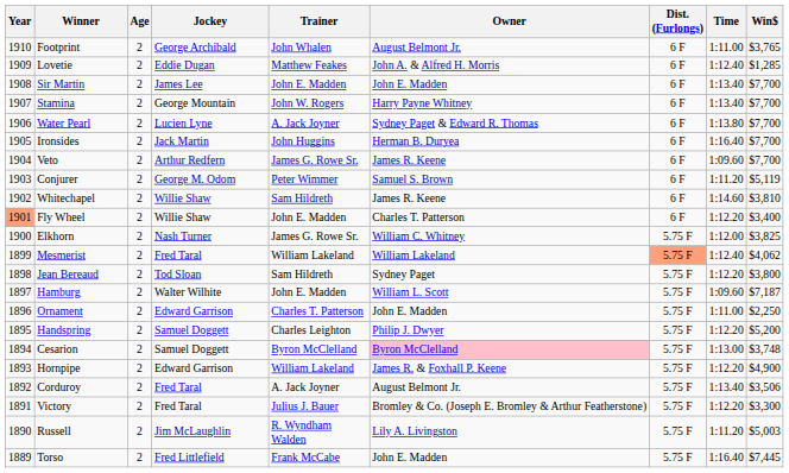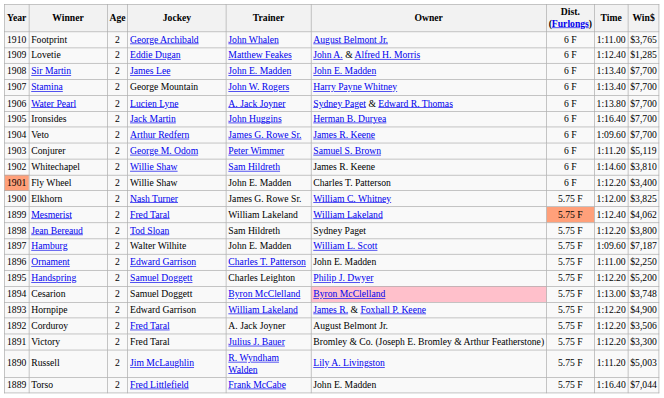 <table class="wikitable sortable" style="font-size:90%">
 <tr>
 <th style="width:30px">Year<br></th>
 <th style="width:110px">Winner<br></th>
 <th style="width:20px">Age<br></th>
 <th style="width:140px">Jockey<br></th>
 <th style="width:120px">Trainer<br></th>
 <th>Owner<br></th>
 <th style="width:25px">Dist.<br> <span>(<a href='#'>Furlongs</a>)</span></th>
 <th style="width:25px">Time<br></th>
 <th style="width:25px">Win$</th>
 </tr>
 <tr>
 <td align=center>1910</td>
 <td>Footprint</td>
 <td align=center>2</td>
 <td><a href='#'>George Archibald</a></td>
 <td><a href='#'>John Whalen</a></td>
 <td><a href='#'>August Belmont Jr.</a></td>
 <td align=center>6 F</td>
 <td align=center>1:11.00</td>
 <td align=center>$3,765</td>
 </tr>
 <tr>
 <td align=center>1909</td>
 <td>Lovetie</td>
 <td align=center>2</td>
 <td><a href='#'>Eddie Dugan</a></td>
 <td><a href='#'>Matthew Feakes</a></td>
 <td><a href='#'>John A.</a> & <a href='#'>Alfred H. Morris</a></td>
 <td align=center>6 F</td>
 <td align=center>1:12.40</td>
 <td align=center>$1,285</td>
 </tr>
 <tr>
 <td align=center>1908</td>
 <td><a href='#'>Sir Martin</a></td>
 <td align=center>2</td>
 <td><a href='#'>James Lee</a></td>
 <td><a href='#'>John E. Madden</a></td>
 <td><a href='#'>John E. Madden</a></td>
 <td align=center>6 F</td>
 <td align=center>1:13.40</td>
 <td align=center>$7,700</td>
 </tr>
 <tr>
 <td align=center>1907</td>
 <td><a href='#'>Stamina</a></td>
 <td align=center>2</td>
 <td>George Mountain</td>
 <td><a href='#'>John W. Rogers</a></td>
 <td><a href='#'>Harry Payne Whitney</a></td>
 <td align=center>6 F</td>
 <td align=center>1:13.40</td>
 <td align=center>$7,700</td>
 </tr>
 <tr>
 <td align=center>1906</td>
 <td><a href='#'>Water Pearl</a></td>
 <td align=center>2</td>
 <td><a href='#'>Lucien Lyne</a></td>
 <td><a href='#'>A. Jack Joyner</a></td>
 <td><a href='#'>Sydney Paget</a> & <a href='#'>Edward R. Thomas</a></td>
 <td align=center>6 F</td>
 <td align=center>1:13.80</td>
 <td align=center>$7,700</td>
 </tr>
 <tr>
 <td align=center>1905</td>
 <td>Ironsides</td>
 <td align=center>2</td>
 <td><a href='#'>Jack Martin</a></td>
 <td><a href='#'>John Huggins</a></td>
 <td><a href='#'>Herman B. Duryea</a></td>
 <td align=center>6 F</td>
 <td align=center>1:16.40</td>
 <td align=center>$7,700</td>
 </tr>
 <tr>
 <td align=center>1904</td>
 <td>Veto</td>
 <td align=center>2</td>
 <td><a href='#'>Arthur Redfern</a></td>
 <td><a href='#'>James G. Rowe Sr.</a></td>
 <td><a href='#'>James R. Keene</a></td>
 <td align=center>6 F</td>
 <td align=center>1:09.60</td>
 <td align=center>$7,700</td>
 </tr>
 <tr>
 <td align=center>1903</td>
 <td>Conjurer</td>
 <td align=center>2</td>
 <td><a href='#'>George M. Odom</a></td>
 <td><a href='#'>Peter Wimmer</a></td>
 <td><a href='#'>Samuel S. Brown</a></td>
 <td align=center>6 F</td>
 <td align=center>1:11.20</td>
 <td align=center>$5,119</td>
 </tr>
 <tr>
 <td align=center>1902</td>
 <td>Whitechapel</td>
 <td align=center>2</td>
 <td><a href='#'>Willie Shaw</a></td>
 <td><a href='#'>Sam Hildreth</a></td>
 <td>James R. Keene</td>
 <td align=center>6 F</td>
 <td align=center>1:14.60</td>
 <td align=center>$3,810</td>
 </tr>
 <tr>
 <td align=center style="background: lightsalmon;">1901</td>
 <td>Fly Wheel</td>
 <td align=center>2</td>
 <td>Willie Shaw</td>
 <td>John E. Madden</td>
 <td>Charles T. Patterson</td>
 <td align=center>6 F</td>
 <td align=center>1:12.20</td>
 <td align=center>$3,400</td>
 </tr>
 <tr>
 <td align=center>1900</td>
 <td>Elkhorn</td>
 <td align=center>2</td>
 <td><a href='#'>Nash Turner</a></td>
 <td>James G. Rowe Sr.</td>
 <td><a href='#'>William C. Whitney</a></td>
 <td align=center>5.75 F</td>
 <td align=center>1:12.00</td>
 <td align=center>$3,825</td>
 </tr>
 <tr>
 <td align=center>1899</td>
 <td><a href='#'>Mesmerist</a></td>
 <td align=center>2</td>
 <td><a href='#'>Fred Taral</a></td>
 <td>William Lakeland</td>
 <td><a href='#'>William Lakeland</a></td>
 <td align=center style="background: lightsalmon;">5.75 F</td>
 <td align=center>1:12.40</td>
 <td align=center>$4,062</td>
 </tr>
 <tr>
 <td align=center>1898</td>
 <td><a href='#'>Jean Bereaud</a></td>
 <td align=center>2</td>
 <td><a href='#'>Tod Sloan</a></td>
 <td>Sam Hildreth</td>
 <td>Sydney Paget</td>
 <td align=center>5.75 F</td>
 <td align=center>1:12.20</td>
 <td align=center>$3,800</td>
 </tr>
 <tr>
 <td align=center>1897</td>
 <td><a href='#'>Hamburg</a></td>
 <td align=center>2</td>
 <td>Walter Wilhite</td>
 <td>John E. Madden</td>
 <td><a href='#'>William L. Scott</a></td>
 <td align=center>5.75 F</td>
 <td align=center>1:09.60</td>
 <td align=center>$7,187</td>
 </tr>
 <tr>
 <td align=center>1896</td>
 <td><a href='#'>Ornament</a></td>
 <td align=center>2</td>
 <td><a href='#'>Edward Garrison</a></td>
 <td><a href='#'>Charles T. Patterson</a></td>
 <td>John E. Madden</td>
 <td align=center>5.75 F</td>
 <td align=center>1:11.00</td>
 <td align=center>$2,250</td>
 </tr>
 <tr>
 <td align=center>1895</td>
 <td><a href='#'>Handspring</a></td>
 <td align=center>2</td>
 <td><a href='#'>Samuel Doggett</a></td>
 <td>Charles Leighton</td>
 <td><a href='#'>Philip J. Dwyer</a></td>
 <td align=center>5.75 F</td>
 <td align=center>1:12.20</td>
 <td align=center>$5,200</td>
 </tr>
 <tr>
 <td align=center>1894</td>
 <td>Cesarion</td>
 <td align=center>2</td>
 <td>Samuel Doggett</td>
 <td><a href='#'>Byron McClelland</a></td>
 <td style="background: pink;"><a href='#'>Byron McClelland</a></td>
 <td align=center>5.75 F</td>
 <td align=center>1:13.00</td>
 <td align=center>$3,748</td>
 </tr>
 <tr>
 <td align=center>1893</td>
 <td>Hornpipe</td>
 <td align=center>2</td>
 <td>Edward Garrison</td>
 <td><a href='#'>William Lakeland</a></td>
 <td><a href='#'>James R.</a> & <a href='#'>Foxhall P. Keene</a></td>
 <td align=center>5.75 F</td>
 <td align=center>1:12.20</td>
 <td align=center>$4,900</td>
 </tr>
 <tr>
 <td align=center>1892</td>
 <td>Corduroy</td>
 <td align=center>2</td>
 <td><a href='#'>Fred Taral</a></td>
 <td>A. Jack Joyner</td>
 <td>August Belmont Jr.</td>
 <td align=center>5.75 F</td>
-<td align=center>1:13.40</td>
+<td align=center>1:12.20</td>
 <td align=center>$3,506</td>
 </tr>
 <tr>
 <td align=center>1891</td>
 <td>Victory</td>
 <td align=center>2</td>
 <td>Fred Taral</td>
 <td><a href='#'>Julius J. Bauer</a></td>
 <td>Bromley & Co. (Joseph E. Bromley & Arthur Featherstone)</td>
 <td align=center>5.75 F</td>
 <td align=center>1:12.20</td>
 <td align=center>$3,300</td>
 </tr>
 <tr>
 <td align=center>1890</td>
 <td>Russell</td>
 <td align=center>2</td>
 <td><a href='#'>Jim McLaughlin</a></td>
 <td><a href='#'>R. Wyndham Walden</a></td>
 <td><a href='#'>Lily A. Livingston</a></td>
 <td align=center>5.75 F</td>
 <td align=center>1:11.20</td>
 <td align=center>$5,003</td>
 </tr>
 <tr>
 <td align=center>1889</td>
 <td>Torso</td>
 <td align=center>2</td>
 <td><a href='#'>Fred Littlefield</a></td>
 <td><a href='#'>Frank McCabe</a></td>
 <td>John E. Madden</td>
 <td align=center>5.75 F</td>
 <td align=center>1:16.40</td>
-<td align=center>$7,445</td>
+<td align=center>$7,044</td>
 </tr>
 </table>
